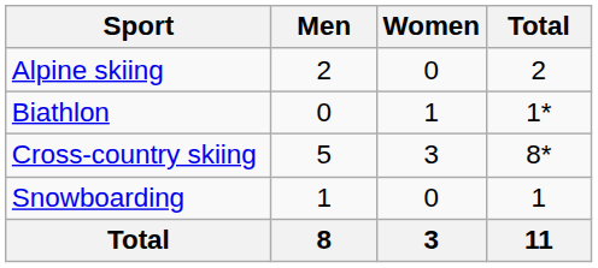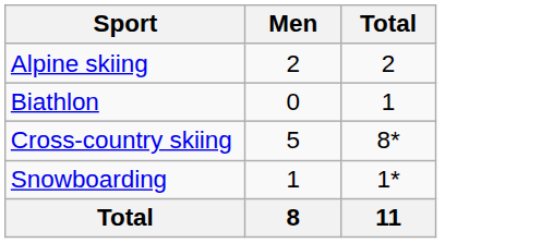 <table class="wikitable sortable" style=text-align:center>
 <tr>
 <th width=150>Sport</th>
 <th width=55>Men</th>
-<th width=55>Women</th>
 <th width=55>Total</th>
 </tr>
 <tr>
 <td align=left><a href='#'>Alpine skiing</a></td>
 <td>2</td>
-<td>0</td>
 <td>2</td>
 </tr>
 <tr>
 <td align=left><a href='#'>Biathlon</a></td>
 <td>0</td>
 <td>1</td>
-<td>1*</td>
 </tr>
 <tr>
 <td align=left><a href='#'>Cross-country skiing</a></td>
 <td>5</td>
-<td>3</td>
 <td>8*</td>
 </tr>
 <tr>
 <td align=left><a href='#'>Snowboarding</a></td>
 <td>1</td>
-<td>0</td>
-<td>1</td>
+<td>1*</td>
 </tr>
 <tr>
 <th>Total</th>
 <th>8</th>
-<th>3</th>
 <th>11</th>
 </tr>
 </table>
